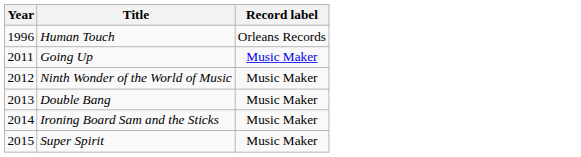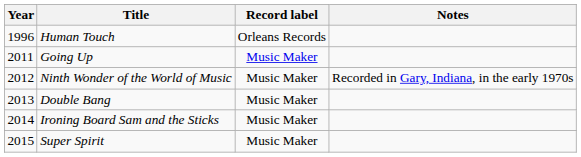 <table class="wikitable sortable">
 <tr>
 <th>Year</th>
 <th>Title</th>
 <th>Record label</th>
+<th>Notes</th>
 </tr>
 <tr>
 <td>1996</td>
 <td><em>Human Touch</em></td>
 <td style="text-align:center;">Orleans Records</td>
+<td></td>
 </tr>
 <tr>
 <td>2011</td>
 <td><em>Going Up</em></td>
 <td style="text-align:center;"><a href='#'>Music Maker</a></td>
+<td></td>
 </tr>
 <tr>
 <td>2012</td>
 <td><em>Ninth Wonder of the World of Music</em></td>
 <td style="text-align:center;">Music Maker</td>
+<td>Recorded in <a href='#'>Gary, Indiana</a>, in the early 1970s</td>
 </tr>
 <tr>
 <td>2013</td>
 <td><em>Double Bang</em></td>
 <td style="text-align:center;">Music Maker</td>
+<td></td>
 </tr>
 <tr>
 <td>2014</td>
 <td><em>Ironing Board Sam and the Sticks</em></td>
 <td style="text-align:center;">Music Maker</td>
+<td></td>
 </tr>
 <tr>
 <td>2015</td>
 <td><em>Super Spirit</em></td>
 <td style="text-align:center;">Music Maker</td>
+<td></td>
 </tr>
 </table>
